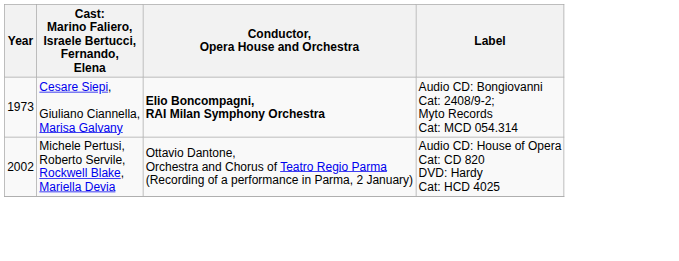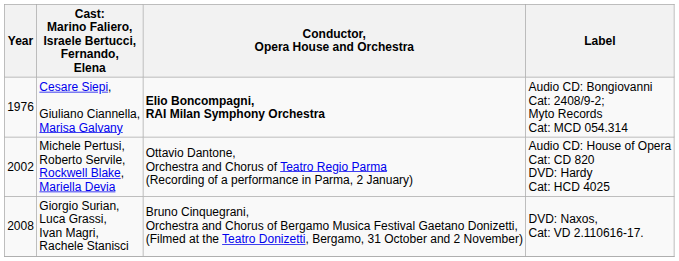 <table class="wikitable">
 <tr>
 <th>Year</th>
 <th>Cast:<br>Marino Faliero,<br>Israele Bertucci,<br>Fernando,<br>Elena</th>
 <th>Conductor,<br>Opera House and Orchestra</th>
 <th>Label</th>
 </tr>
 <tr>
-<td>1973</td>
+<td>1976</td>
 <td><a href='#'>Cesare Siepi</a>,<br><br>Giuliano Ciannella,<br><a href='#'>Marisa Galvany</a></td>
 <td><strong>Elio Boncompagni,<br>RAI Milan Symphony Orchestra</strong></td>
 <td>Audio CD: Bongiovanni<br>Cat: 2408/9-2;<br>Myto Records<br>Cat: MCD 054.314</td>
 </tr>
 <tr>
 <td>2002</td>
 <td>Michele Pertusi,<br>Roberto Servile,<br><a href='#'>Rockwell Blake</a>,<br><a href='#'>Mariella Devia</a></td>
 <td>Ottavio Dantone,<br>Orchestra and Chorus of <a href='#'>Teatro Regio Parma</a><br>(Recording of a performance in Parma, 2 January)</td>
 <td>Audio CD:  House of Opera<br>Cat: CD 820<br>DVD: Hardy<br>Cat: HCD 4025</td>
 </tr>
 <tr>
+<td>2008</td>
+<td>Giorgio Surian,<br>Luca Grassi,<br>Ivan Magri,<br>Rachele Stanisci</td>
+<td>Bruno Cinquegrani,<br>Orchestra and Chorus of Bergamo Musica Festival Gaetano Donizetti,<br>(Filmed at the <a href='#'>Teatro Donizetti</a>, Bergamo, 31 October and 2 November)</td>
+<td>DVD: Naxos,<br>Cat: VD 2.110616-17.</td>
+</tr>
+<tr>
 </tr>
 </table>
